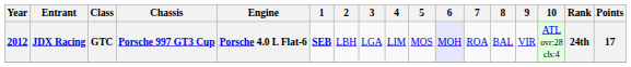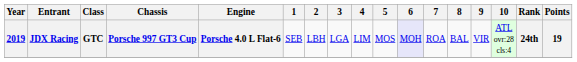 <table class="wikitable" style="text-align:center; font-size:90%">
 <tr>
 <th>Year</th>
 <th>Entrant</th>
 <th>Class</th>
 <th>Chassis</th>
 <th>Engine</th>
 <th>1</th>
 <th>2</th>
 <th>3</th>
 <th>4</th>
 <th>5</th>
 <th>6</th>
 <th>7</th>
 <th>8</th>
 <th>9</th>
 <th>10</th>
 <th>Rank</th>
 <th>Points</th>
 </tr>
 <tr>
-<th><a href='#'>2012</a></th>
+<th><a href='#'>2019</a></th>
 <th><a href='#'>JDX Racing</a></th>
 <th>GTC</th>
 <th><a href='#'>Porsche 997 GT3 Cup</a></th>
 <th><a href='#'>Porsche</a> 4.0 L Flat-6</th>
-<td><strong><a href='#'>SEB</a></strong></td>
+<td><a href='#'>SEB</a></td>
 <td><a href='#'>LBH</a></td>
 <td><a href='#'>LGA</a></td>
 <td><a href='#'>LIM</a></td>
 <td><a href='#'>MOS</a></td>
 <td style="background: lavender;"><a href='#'>MOH</a></td>
 <td><a href='#'>ROA</a></td>
 <td><a href='#'>BAL</a></td>
 <td><a href='#'>VIR</a></td>
 <td style="background:#DFFFDF;"><a href='#'>ATL</a><br><small>ovr:28<br>cls:4</small></td>
 <th>24th</th>
-<th>17</th>
+<th>19</th>
 </tr>
 <tr>
 </tr>
 </table>
